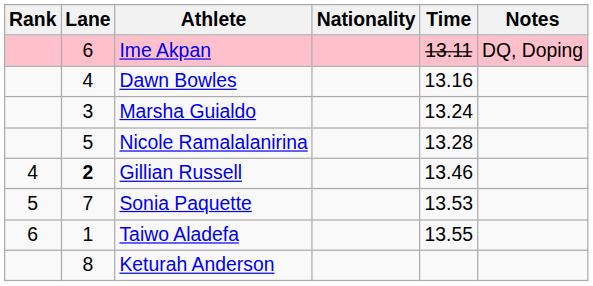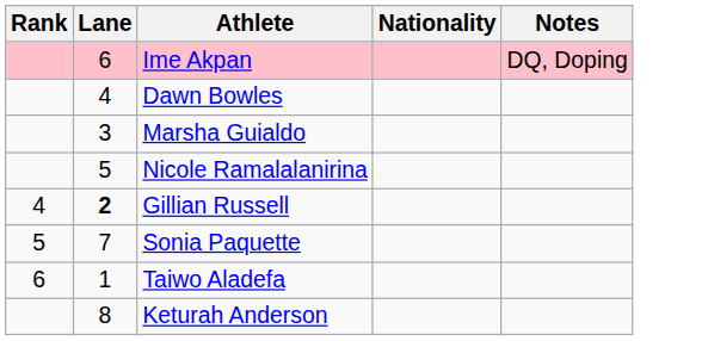 <table class="wikitable sortable" style="text-align:center">
 <tr>
 <th>Rank</th>
 <th>Lane</th>
 <th>Athlete</th>
 <th>Nationality</th>
-<th>Time</th>
 <th>Notes</th>
 </tr>
 <tr bgcolor=pink>
 <td></td>
 <td>6</td>
 <td align=left><a href='#'>Ime Akpan</a></td>
 <td align=left></td>
-<td><s>13.11 </s></td>
 <td>DQ, Doping</td>
 </tr>
 <tr>
 <td></td>
 <td>4</td>
 <td align=left><a href='#'>Dawn Bowles</a></td>
 <td align=left></td>
-<td>13.16</td>
 <td></td>
 </tr>
 <tr>
 <td></td>
 <td>3</td>
 <td align=left><a href='#'>Marsha Guialdo</a></td>
 <td align=left></td>
-<td>13.24</td>
 <td></td>
 </tr>
 <tr>
 <td></td>
 <td>5</td>
 <td align=left><a href='#'>Nicole Ramalalanirina</a></td>
 <td align=left></td>
-<td>13.28</td>
 <td></td>
 </tr>
 <tr>
 <td>4</td>
 <td><strong>2</strong></td>
 <td align=left><a href='#'>Gillian Russell</a></td>
 <td align=left></td>
-<td>13.46</td>
 <td></td>
 </tr>
 <tr>
 <td>5</td>
 <td>7</td>
 <td align=left><a href='#'>Sonia Paquette</a></td>
 <td align=left></td>
-<td>13.53</td>
 <td></td>
 </tr>
 <tr>
 <td>6</td>
 <td>1</td>
 <td align=left><a href='#'>Taiwo Aladefa</a></td>
 <td align=left></td>
-<td>13.55</td>
 <td></td>
 </tr>
 <tr>
 <td></td>
 <td>8</td>
 <td align=left><a href='#'>Keturah Anderson</a></td>
 <td align=left></td>
 <td></td>
-<td></td>
 </tr>
 </table>
